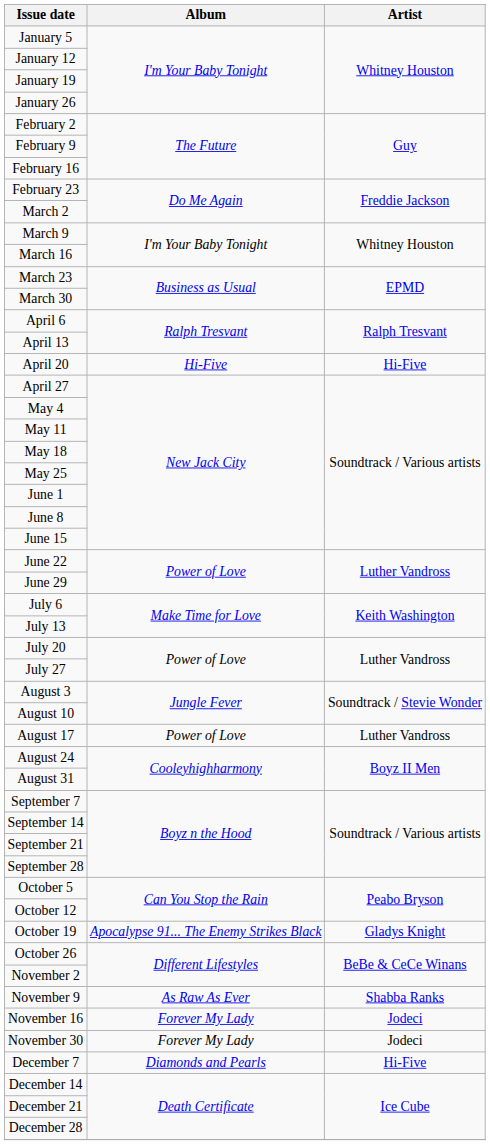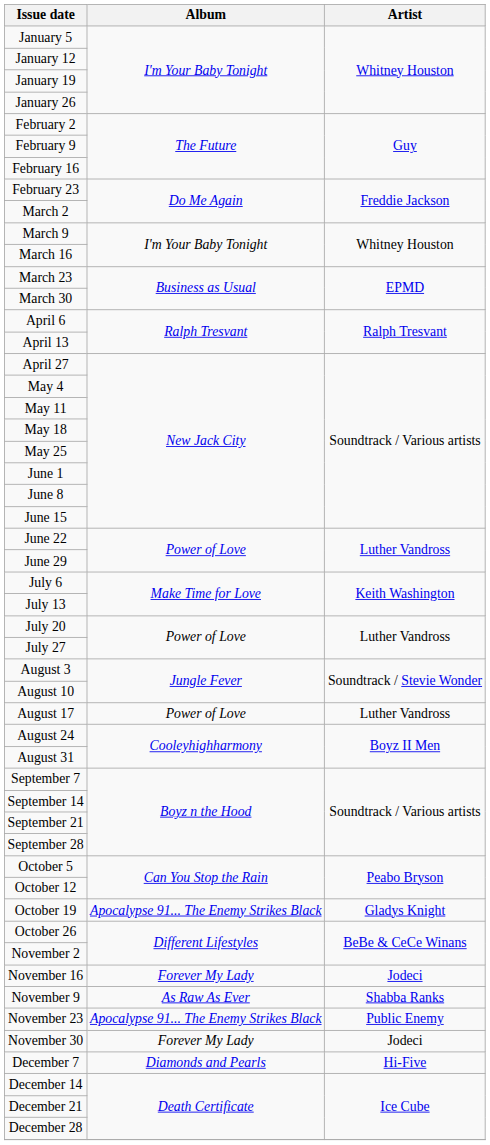 <table class="wikitable" style="text-align: center;">
 <tr>
 <th>Issue date</th>
 <th>Album</th>
 <th>Artist</th>
 </tr>
 <tr>
 <td>January 5</td>
 <td rowspan="4"><em><a href='#'>I'm Your Baby Tonight</a></em></td>
 <td rowspan="4"><a href='#'>Whitney Houston</a></td>
 </tr>
 <tr>
 <td>January 12</td>
 </tr>
 <tr>
 <td>January 19</td>
 </tr>
 <tr>
 <td>January 26</td>
 </tr>
 <tr>
 <td>February 2</td>
 <td rowspan="3"><em><a href='#'>The Future</a></em></td>
 <td rowspan="3"><a href='#'>Guy</a></td>
 </tr>
 <tr>
 <td>February 9</td>
 </tr>
 <tr>
 <td>February 16</td>
 </tr>
 <tr>
 <td>February 23</td>
 <td rowspan="2"><em><a href='#'>Do Me Again</a></em></td>
 <td rowspan="2"><a href='#'>Freddie Jackson</a></td>
 </tr>
 <tr>
 <td>March 2</td>
 </tr>
 <tr>
 <td>March 9</td>
 <td rowspan="2"><em>I'm Your Baby Tonight</em></td>
 <td rowspan="2">Whitney Houston</td>
 </tr>
 <tr>
 <td>March 16</td>
 </tr>
 <tr>
 <td>March 23</td>
 <td rowspan="2"><em><a href='#'>Business as Usual</a></em></td>
 <td rowspan="2"><a href='#'>EPMD</a></td>
 </tr>
 <tr>
 <td>March 30</td>
 </tr>
 <tr>
 <td>April 6</td>
 <td rowspan="2"><em><a href='#'>Ralph Tresvant</a></em></td>
 <td rowspan="2"><a href='#'>Ralph Tresvant</a></td>
 </tr>
 <tr>
 <td>April 13</td>
-</tr>
-<tr>
-<td>April 20</td>
-<td><em><a href='#'>Hi-Five</a></em></td>
-<td><a href='#'>Hi-Five</a></td>
 </tr>
 <tr>
 <td>April 27</td>
 <td rowspan="8"><em><a href='#'>New Jack City</a></em></td>
 <td rowspan="8">Soundtrack / Various artists</td>
 </tr>
 <tr>
 <td>May 4</td>
 </tr>
 <tr>
 <td>May 11</td>
 </tr>
 <tr>
 <td>May 18</td>
 </tr>
 <tr>
 <td>May 25</td>
 </tr>
 <tr>
 <td>June 1</td>
 </tr>
 <tr>
 <td>June 8</td>
 </tr>
 <tr>
 <td>June 15</td>
 </tr>
 <tr>
 <td>June 22</td>
 <td rowspan="2"><em><a href='#'>Power of Love</a></em></td>
 <td rowspan="2"><a href='#'>Luther Vandross</a></td>
 </tr>
 <tr>
 <td>June 29</td>
 </tr>
 <tr>
 <td>July 6</td>
 <td rowspan="2"><em><a href='#'>Make Time for Love</a></em></td>
 <td rowspan="2"><a href='#'>Keith Washington</a></td>
 </tr>
 <tr>
 <td>July 13</td>
 </tr>
 <tr>
 <td>July 20</td>
 <td rowspan="2"><em>Power of Love</em></td>
 <td rowspan="2">Luther Vandross</td>
 </tr>
 <tr>
 <td>July 27</td>
 </tr>
 <tr>
 <td>August 3</td>
 <td rowspan="2"><em><a href='#'>Jungle Fever</a></em></td>
 <td rowspan="2">Soundtrack / <a href='#'>Stevie Wonder</a></td>
 </tr>
 <tr>
 <td>August 10</td>
 </tr>
 <tr>
 <td>August 17</td>
 <td><em>Power of Love</em></td>
 <td>Luther Vandross</td>
 </tr>
 <tr>
 <td>August 24</td>
 <td rowspan="2"><em><a href='#'>Cooleyhighharmony</a></em></td>
 <td rowspan="2"><a href='#'>Boyz II Men</a></td>
 </tr>
 <tr>
 <td>August 31</td>
 </tr>
 <tr>
 <td>September 7</td>
 <td rowspan="4"><em><a href='#'>Boyz n the Hood</a></em></td>
 <td rowspan="4">Soundtrack / Various artists</td>
 </tr>
 <tr>
 <td>September 14</td>
 </tr>
 <tr>
 <td>September 21</td>
 </tr>
 <tr>
 <td>September 28</td>
 </tr>
 <tr>
 <td>October 5</td>
 <td rowspan="2"><em><a href='#'>Can You Stop the Rain</a></em></td>
 <td rowspan="2"><a href='#'>Peabo Bryson</a></td>
 </tr>
 <tr>
 <td>October 12</td>
 </tr>
 <tr>
 <td>October 19</td>
 <td><em><a href='#'>Apocalypse 91... The Enemy Strikes Black</a></em></td>
 <td><a href='#'>Gladys Knight</a></td>
 </tr>
 <tr>
 <td>October 26</td>
 <td rowspan="2"><em><a href='#'>Different Lifestyles</a></em></td>
 <td rowspan="2"><a href='#'>BeBe & CeCe Winans</a></td>
 </tr>
 <tr>
 <td>November 2</td>
 </tr>
 <tr>
+<td>November 16</td>
+<td><em><a href='#'>Forever My Lady</a></em></td>
+<td><a href='#'>Jodeci</a></td>
+</tr>
+<tr>
 <td>November 9</td>
 <td><em><a href='#'>As Raw As Ever</a></em></td>
 <td><a href='#'>Shabba Ranks</a></td>
 </tr>
 <tr>
-<td>November 16</td>
-<td><em><a href='#'>Forever My Lady</a></em></td>
-<td><a href='#'>Jodeci</a></td>
+<td>November 23</td>
+<td><em><a href='#'>Apocalypse 91... The Enemy Strikes Black</a></em></td>
+<td><a href='#'>Public Enemy</a></td>
 </tr>
 <tr>
 <td>November 30</td>
 <td><em>Forever My Lady</em></td>
 <td>Jodeci</td>
 </tr>
 <tr>
 <td>December 7</td>
 <td><em><a href='#'>Diamonds and Pearls</a></em></td>
 <td><a href='#'>Hi-Five</a></td>
 </tr>
 <tr>
 <td>December 14</td>
 <td rowspan="3"><em><a href='#'>Death Certificate</a></em></td>
 <td rowspan="3"><a href='#'>Ice Cube</a></td>
 </tr>
 <tr>
 <td>December 21</td>
 </tr>
 <tr>
 <td>December 28</td>
 </tr>
 <tr>
 </tr>
 </table>
